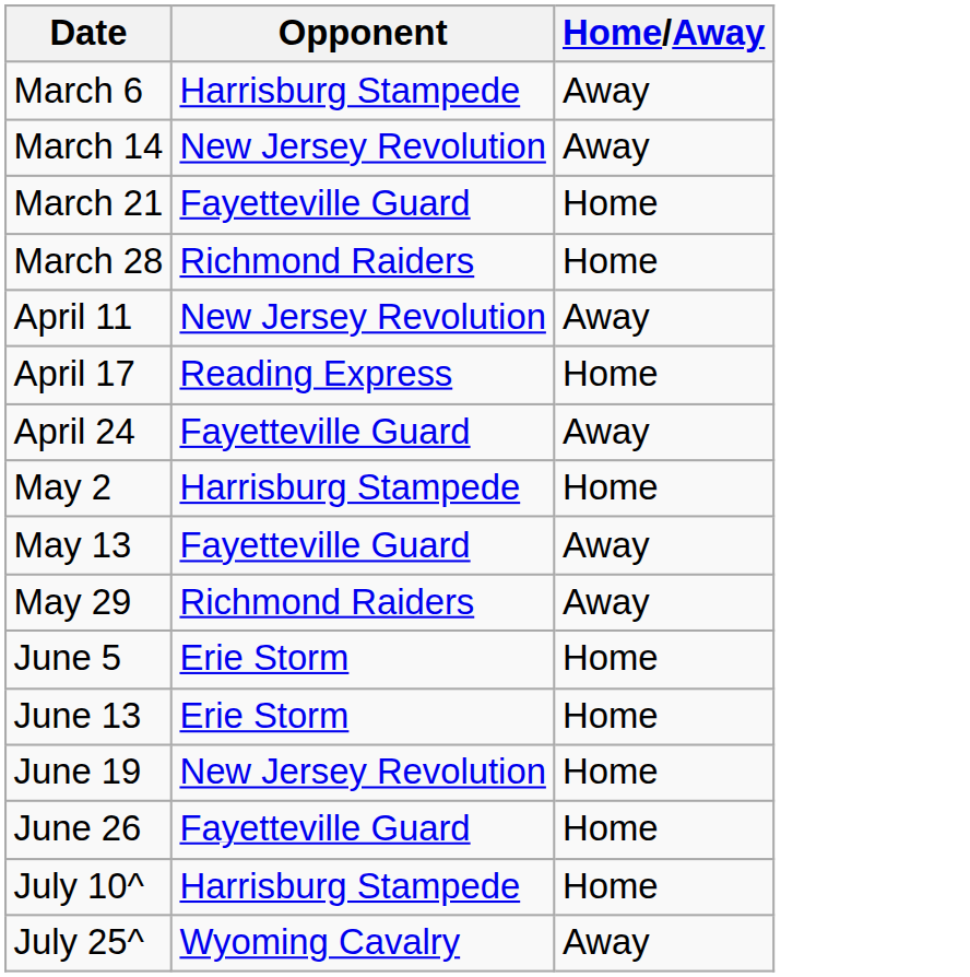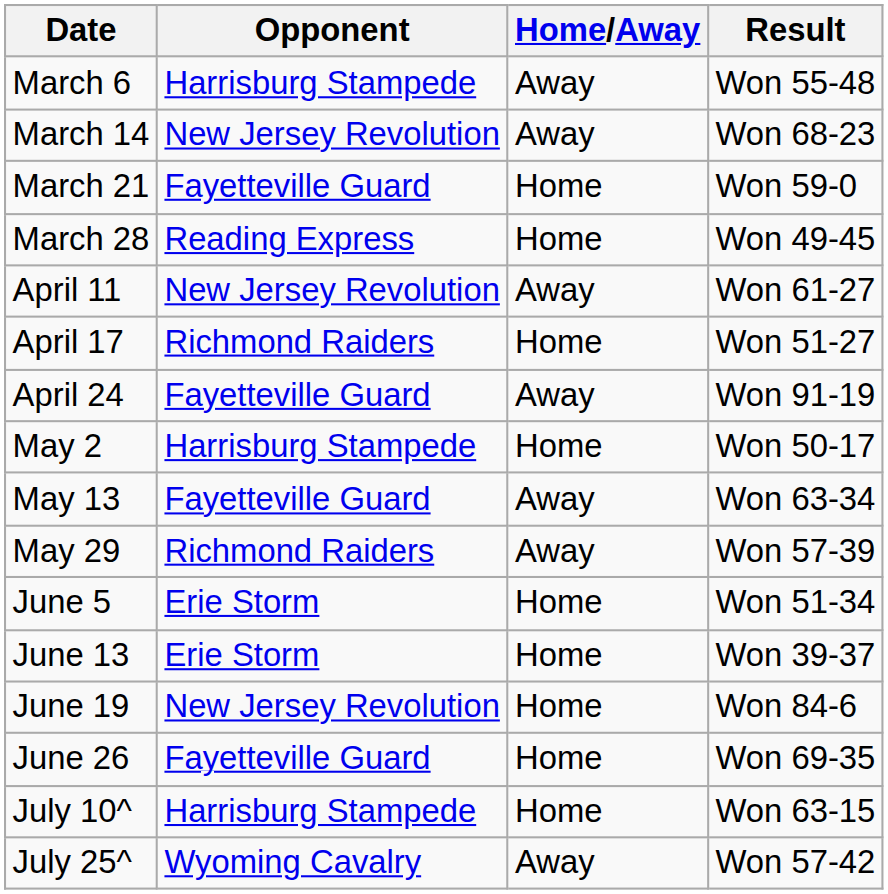 <table class="wikitable">
 <tr>
 <th>Date</th>
 <th>Opponent</th>
 <th><a href='#'>Home</a>/<a href='#'>Away</a></th>
+<th>Result </th>
 </tr>
 <tr>
 <td>March 6</td>
 <td><a href='#'>Harrisburg Stampede</a></td>
 <td>Away</td>
+<td>Won 55-48</td>
 </tr>
 <tr>
 <td>March 14</td>
 <td><a href='#'>New Jersey Revolution</a></td>
 <td>Away</td>
+<td>Won 68-23</td>
 </tr>
 <tr>
 <td>March 21</td>
 <td><a href='#'>Fayetteville Guard</a></td>
 <td>Home</td>
+<td>Won 59-0</td>
 </tr>
 <tr>
 <td>March 28</td>
-<td><a href='#'>Richmond Raiders</a></td>
+<td><a href='#'>Reading Express</a></td>
 <td>Home</td>
+<td>Won 49-45</td>
 </tr>
 <tr>
 <td>April 11</td>
 <td><a href='#'>New Jersey Revolution</a></td>
 <td>Away</td>
+<td>Won 61-27</td>
 </tr>
 <tr>
 <td>April 17</td>
-<td><a href='#'>Reading Express</a></td>
+<td><a href='#'>Richmond Raiders</a></td>
 <td>Home</td>
+<td>Won 51-27</td>
 </tr>
 <tr>
 <td>April 24</td>
 <td><a href='#'>Fayetteville Guard</a></td>
 <td>Away</td>
+<td>Won 91-19</td>
 </tr>
 <tr>
 <td>May 2</td>
 <td><a href='#'>Harrisburg Stampede</a></td>
 <td>Home</td>
+<td>Won 50-17</td>
 </tr>
 <tr>
 <td>May 13</td>
 <td><a href='#'>Fayetteville Guard</a></td>
 <td>Away</td>
+<td>Won 63-34</td>
 </tr>
 <tr>
 <td>May 29</td>
 <td><a href='#'>Richmond Raiders</a></td>
 <td>Away</td>
+<td>Won 57-39</td>
 </tr>
 <tr>
 <td>June 5</td>
 <td><a href='#'>Erie Storm</a></td>
 <td>Home</td>
+<td>Won 51-34</td>
 </tr>
 <tr>
 <td>June 13</td>
 <td><a href='#'>Erie Storm</a></td>
 <td>Home</td>
+<td>Won 39-37</td>
 </tr>
 <tr>
 <td>June 19</td>
 <td><a href='#'>New Jersey Revolution</a></td>
 <td>Home</td>
+<td>Won 84-6</td>
 </tr>
 <tr>
 <td>June 26</td>
 <td><a href='#'>Fayetteville Guard</a></td>
 <td>Home</td>
+<td>Won 69-35</td>
 </tr>
 <tr>
 <td>July 10^</td>
 <td><a href='#'>Harrisburg Stampede</a></td>
 <td>Home</td>
+<td>Won 63-15</td>
 </tr>
 <tr>
 <td>July 25^</td>
 <td><a href='#'>Wyoming Cavalry</a></td>
 <td>Away</td>
+<td>Won 57-42</td>
 </tr>
 </table>
